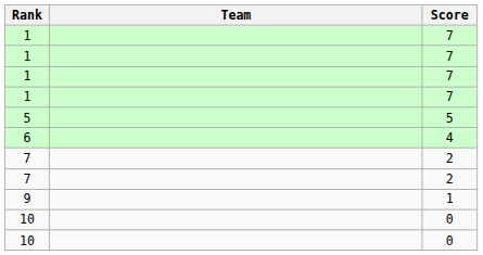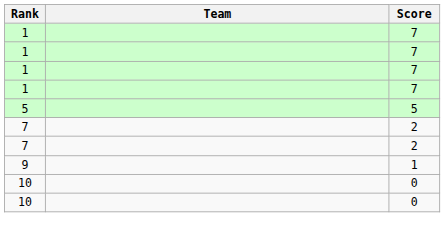 <table class="wikitable" style="text-align:center">
 <tr>
 <th width=40>Rank</th>
 <th width=380>Team</th>
 <th width=50>Score</th>
 </tr>
 <tr bgcolor="ccffcc">
 <td>1</td>
 <td align=left></td>
 <td>7</td>
 </tr>
 <tr bgcolor="ccffcc">
 <td>1</td>
 <td align=left></td>
 <td>7</td>
 </tr>
 <tr bgcolor="ccffcc">
 <td>1</td>
 <td align=left></td>
 <td>7</td>
 </tr>
 <tr bgcolor="ccffcc">
 <td>1</td>
 <td align=left></td>
 <td>7</td>
 </tr>
 <tr bgcolor="ccffcc">
 <td>5</td>
 <td align=left></td>
 <td>5</td>
 </tr>
-<tr bgcolor="ccffcc">
-<td>6</td>
-<td align=left></td>
-<td>4</td>
-</tr>
 <tr>
 <td>7</td>
 <td align=left></td>
 <td>2</td>
 </tr>
 <tr>
 <td>7</td>
 <td align=left></td>
 <td>2</td>
 </tr>
 <tr>
 <td>9</td>
 <td align=left></td>
 <td>1</td>
 </tr>
 <tr>
 <td>10</td>
 <td align=left></td>
 <td>0</td>
 </tr>
 <tr>
 <td>10</td>
 <td align=left></td>
 <td>0</td>
 </tr>
 </table>
